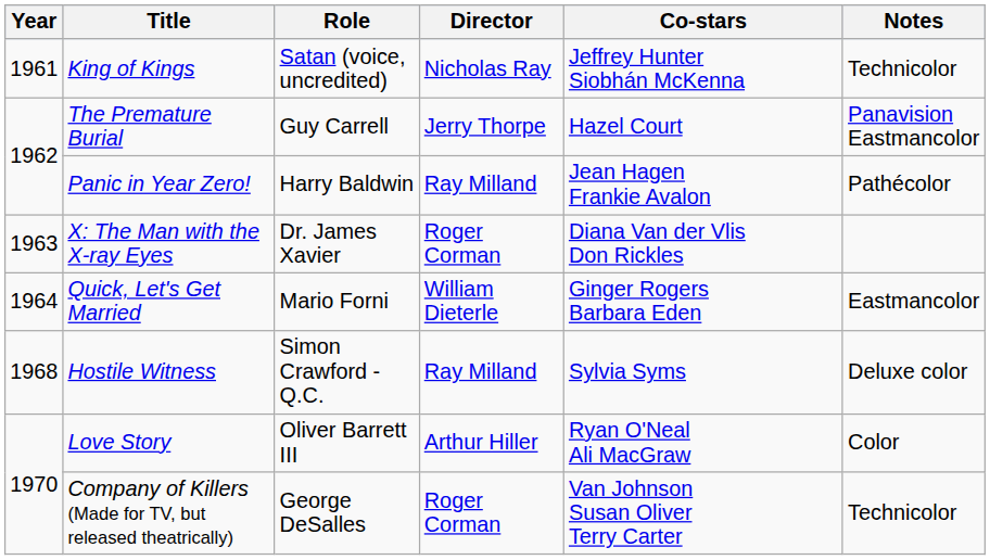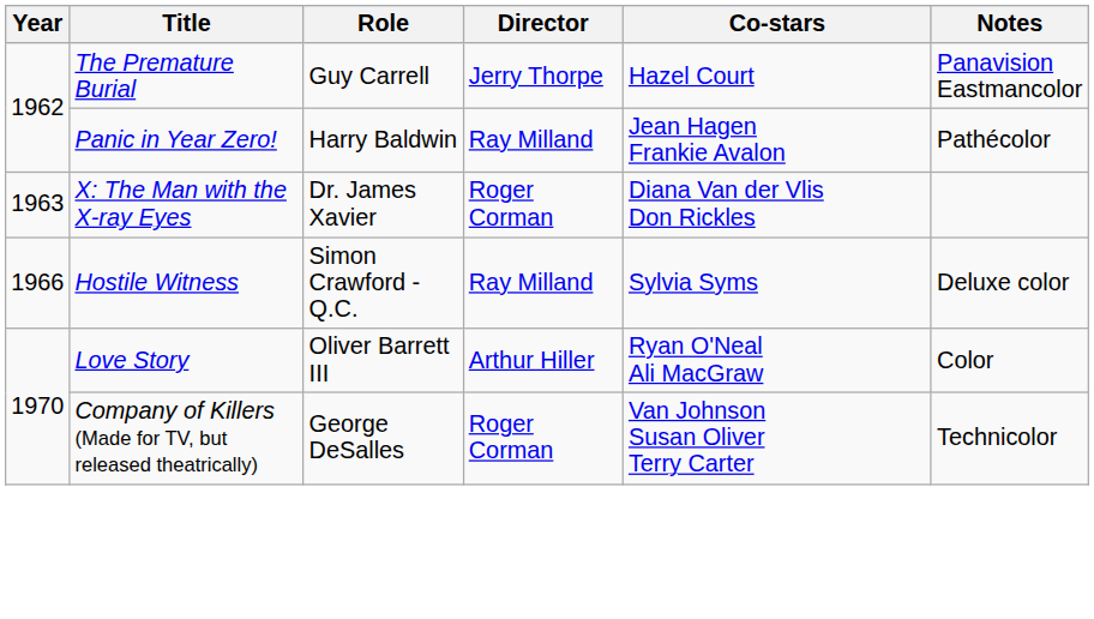 <table class="wikitable">
 <tr style="background:#b0c4de; text-align:center;">
 <th style="width:30px;">Year</th>
 <th style="width:150px;">Title</th>
 <th style="width:100px;">Role</th>
 <th style="width:100px;">Director</th>
 <th style="width:200px;">Co-stars</th>
 <th>Notes</th>
-</tr>
-<tr>
-<td>1961</td>
-<td><em><a href='#'>King of Kings</a></em></td>
-<td><a href='#'>Satan</a> (voice, uncredited)</td>
-<td><a href='#'>Nicholas Ray</a></td>
-<td><a href='#'>Jeffrey Hunter</a><br><a href='#'>Siobhán McKenna</a></td>
-<td>Technicolor</td>
 </tr>
 <tr>
 <td rowspan=2>1962</td>
 <td><em><a href='#'>The Premature Burial</a></em></td>
 <td>Guy Carrell</td>
 <td><a href='#'>Jerry Thorpe</a></td>
 <td><a href='#'>Hazel Court</a></td>
 <td><a href='#'>Panavision</a><br>Eastmancolor</td>
 </tr>
 <tr>
 <td><em><a href='#'>Panic in Year Zero!</a></em></td>
 <td>Harry Baldwin</td>
 <td><a href='#'>Ray Milland</a></td>
 <td><a href='#'>Jean Hagen</a><br><a href='#'>Frankie Avalon</a></td>
 <td>Pathécolor</td>
 </tr>
 <tr>
 <td>1963</td>
 <td><em><a href='#'>X: The Man with the X-ray Eyes</a></em></td>
 <td>Dr. James Xavier</td>
 <td><a href='#'>Roger Corman</a></td>
 <td><a href='#'>Diana Van der Vlis</a><br><a href='#'>Don Rickles</a></td>
 <td></td>
 </tr>
 <tr>
-<td>1964</td>
-<td><em><a href='#'>Quick, Let's Get Married</a></em></td>
-<td>Mario Forni</td>
-<td><a href='#'>William Dieterle</a></td>
-<td><a href='#'>Ginger Rogers</a><br><a href='#'>Barbara Eden</a></td>
-<td>Eastmancolor</td>
-</tr>
-<tr>
-<td>1968</td>
+<td>1966</td>
 <td><em><a href='#'>Hostile Witness</a></em></td>
 <td>Simon Crawford - Q.C.</td>
 <td><a href='#'>Ray Milland</a></td>
 <td><a href='#'>Sylvia Syms</a></td>
 <td>Deluxe color</td>
 </tr>
 <tr>
 <td rowspan=2>1970</td>
 <td><em><a href='#'>Love Story</a></em></td>
 <td>Oliver Barrett III</td>
 <td><a href='#'>Arthur Hiller</a></td>
 <td><a href='#'>Ryan O'Neal</a><br><a href='#'>Ali MacGraw</a></td>
 <td>Color</td>
 </tr>
 <tr>
 <td><em>Company of Killers</em><br><small>(Made for TV, but released theatrically)</small></td>
 <td>George DeSalles</td>
 <td><a href='#'>Roger Corman</a></td>
 <td><a href='#'>Van Johnson</a><br><a href='#'>Susan Oliver</a><br><a href='#'>Terry Carter</a></td>
 <td>Technicolor</td>
 </tr>
 </table>
